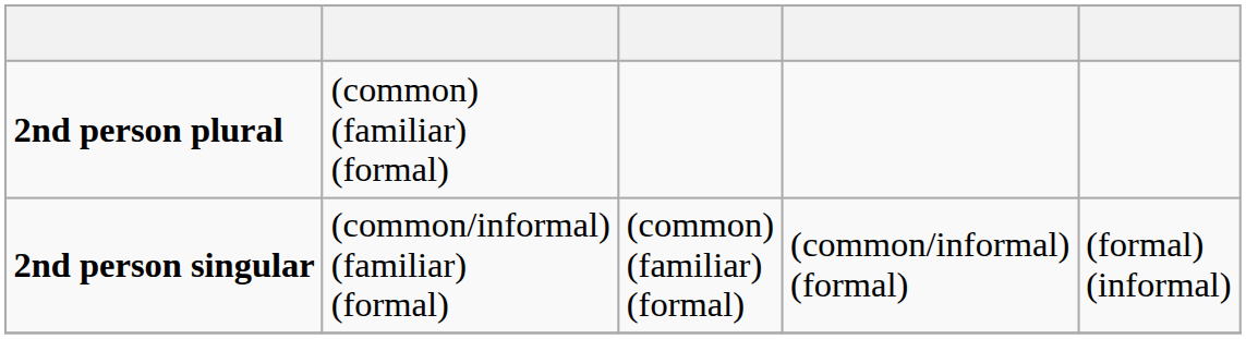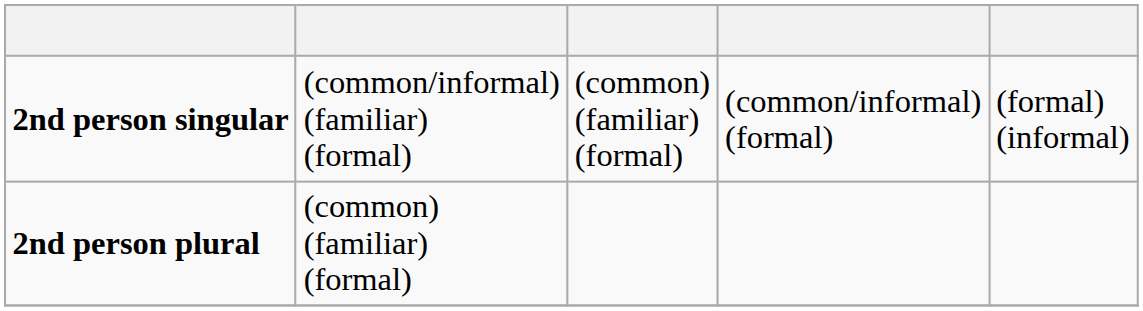 <table class="wikitable">
 <tr>
 <th> </th>
 <th></th>
 <th></th>
 <th></th>
 <th></th>
 </tr>
 <tr>
+<td><strong>2nd person singular</strong></td>
+<td> (common/informal)<br> (familiar)<br> (formal)</td>
+<td> (common)<br> (familiar)<br> (formal)</td>
+<td> (common/informal)<br> (formal)</td>
+<td> (formal)<br> (informal)</td>
+</tr>
+<tr>
 <td><strong>2nd person plural</strong></td>
 <td> (common)<br> (familiar)<br> (formal)</td>
 <td><br></td>
 <td><br><br><br></td>
 <td><br></td>
 </tr>
 <tr>
-<td><strong>2nd person singular</strong></td>
-<td> (common/informal)<br> (familiar)<br> (formal)</td>
-<td> (common)<br> (familiar)<br> (formal)</td>
-<td> (common/informal)<br> (formal)</td>
-<td> (formal)<br> (informal)</td>
-</tr>
-<tr>
 </tr>
 </table>
